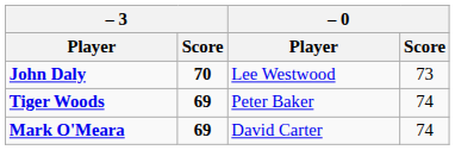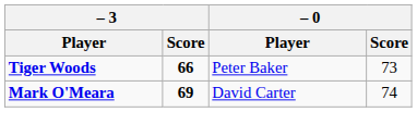 <table class=wikitable>
 <tr>
 <th colspan=2> – 3</th>
 <th colspan=2> – 0</th>
 </tr>
 <tr>
 <th width=150>Player</th>
 <th>Score</th>
 <th width=150>Player</th>
 <th>Score</th>
 </tr>
 <tr>
-<td><strong><a href='#'>John Daly</a></strong></td>
-<td align=center><strong>70</strong></td>
-<td><a href='#'>Lee Westwood</a></td>
+<td><strong><a href='#'>Tiger Woods</a></strong></td>
+<td align=center><strong>66</strong></td>
+<td><a href='#'>Peter Baker</a></td>
 <td align=center>73</td>
-</tr>
-<tr>
-<td><strong><a href='#'>Tiger Woods</a></strong></td>
-<td align=center><strong>69</strong></td>
-<td><a href='#'>Peter Baker</a></td>
-<td align=center>74</td>
 </tr>
 <tr>
 <td><strong><a href='#'>Mark O'Meara</a></strong></td>
 <td align=center><strong>69</strong></td>
 <td><a href='#'>David Carter</a></td>
 <td align=center>74</td>
 </tr>
 </table>
